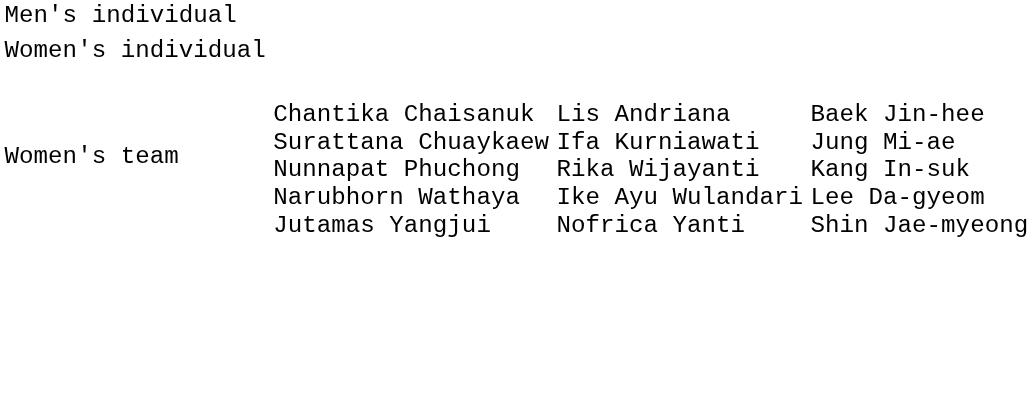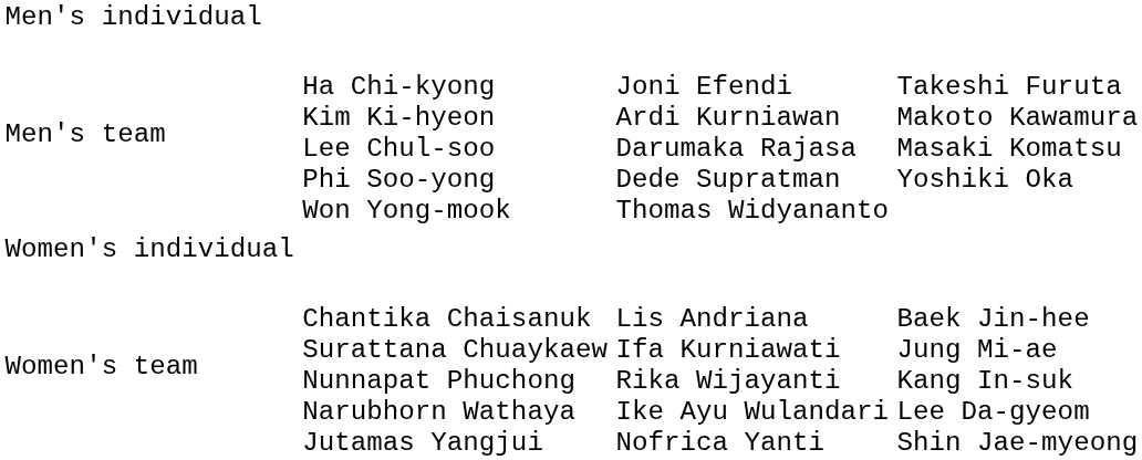 <table>
 <tr>
 <td>Men's individual</td>
 <td></td>
 <td></td>
 <td></td>
+</tr>
+<tr>
+<td>Men's team</td>
+<td><br>Ha Chi-kyong<br>Kim Ki-hyeon<br>Lee Chul-soo<br>Phi Soo-yong<br>Won Yong-mook</td>
+<td><br>Joni Efendi<br>Ardi Kurniawan<br>Darumaka Rajasa<br>Dede Supratman<br>Thomas Widyananto</td>
+<td valign=top><br>Takeshi Furuta<br>Makoto Kawamura<br>Masaki Komatsu<br>Yoshiki Oka</td>
 </tr>
 <tr>
 <td>Women's individual</td>
 <td></td>
 <td></td>
 <td></td>
 </tr>
 <tr>
 <td>Women's team</td>
 <td><br>Chantika Chaisanuk<br>Surattana Chuaykaew<br>Nunnapat Phuchong<br>Narubhorn Wathaya<br>Jutamas Yangjui</td>
 <td><br>Lis Andriana<br>Ifa Kurniawati<br>Rika Wijayanti<br>Ike Ayu Wulandari<br>Nofrica Yanti</td>
 <td><br>Baek Jin-hee<br>Jung Mi-ae<br>Kang In-suk<br>Lee Da-gyeom<br>Shin Jae-myeong</td>
 </tr>
 </table>
